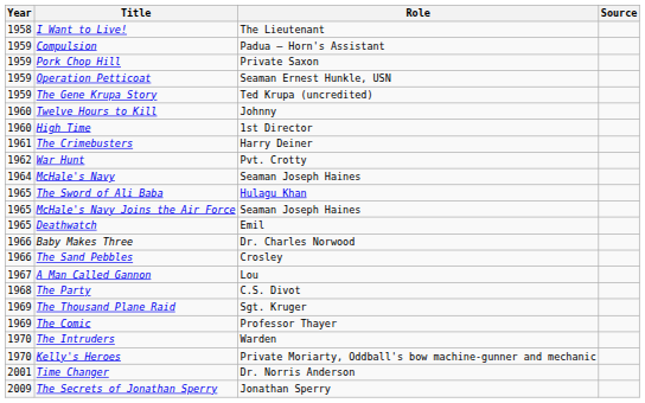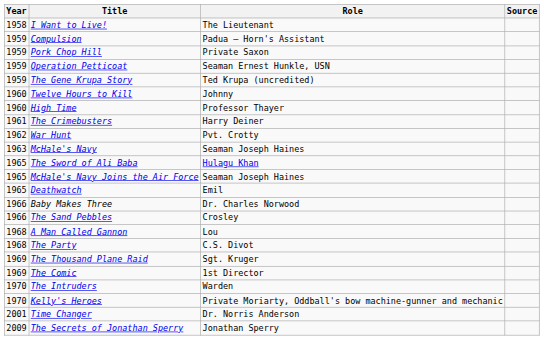 <table class="wikitable sortable">
 <tr>
 <th>Year</th>
 <th>Title</th>
 <th>Role</th>
 <th>Source</th>
 </tr>
 <tr>
 <td>1958</td>
 <td><em><a href='#'>I Want to Live!</a></em></td>
 <td>The Lieutenant</td>
 <td></td>
 </tr>
 <tr>
 <td>1959</td>
 <td><em><a href='#'>Compulsion</a></em></td>
 <td>Padua – Horn's Assistant</td>
 <td></td>
 </tr>
 <tr>
 <td>1959</td>
 <td><em><a href='#'>Pork Chop Hill</a></em></td>
 <td>Private Saxon</td>
 <td></td>
 </tr>
 <tr>
 <td>1959</td>
 <td><em><a href='#'>Operation Petticoat</a></em></td>
 <td>Seaman Ernest Hunkle, USN</td>
 <td></td>
 </tr>
 <tr>
 <td>1959</td>
 <td><em><a href='#'>The Gene Krupa Story</a></em></td>
 <td>Ted Krupa (uncredited)</td>
 <td></td>
 </tr>
 <tr>
 <td>1960</td>
 <td><em><a href='#'>Twelve Hours to Kill</a></em></td>
 <td>Johnny</td>
 <td></td>
 </tr>
 <tr>
 <td>1960</td>
 <td><em><a href='#'>High Time</a></em></td>
-<td>1st Director</td>
+<td>Professor Thayer</td>
 <td></td>
 </tr>
 <tr>
 <td>1961</td>
 <td><em><a href='#'>The Crimebusters</a></em></td>
 <td>Harry Deiner</td>
 <td></td>
 </tr>
 <tr>
 <td>1962</td>
 <td><em><a href='#'>War Hunt</a></em></td>
 <td>Pvt. Crotty</td>
 <td></td>
 </tr>
 <tr>
-<td>1964</td>
+<td>1963</td>
 <td><em><a href='#'>McHale's Navy</a></em></td>
 <td>Seaman Joseph Haines</td>
 <td></td>
 </tr>
 <tr>
 <td>1965</td>
 <td><em><a href='#'>The Sword of Ali Baba</a></em></td>
 <td><a href='#'>Hulagu Khan</a></td>
 <td></td>
 </tr>
 <tr>
 <td>1965</td>
 <td><em><a href='#'>McHale's Navy Joins the Air Force</a></em></td>
 <td>Seaman Joseph Haines</td>
 <td></td>
 </tr>
 <tr>
 <td>1965</td>
 <td><em><a href='#'>Deathwatch</a></em></td>
 <td>Emil</td>
 <td></td>
 </tr>
 <tr>
 <td>1966</td>
 <td><em>Baby Makes Three</em></td>
 <td>Dr. Charles Norwood</td>
 <td></td>
 </tr>
 <tr>
 <td>1966</td>
 <td><em><a href='#'>The Sand Pebbles</a></em></td>
 <td>Crosley</td>
 <td></td>
 </tr>
 <tr>
-<td>1967</td>
+<td>1968</td>
 <td><em><a href='#'>A Man Called Gannon</a></em></td>
 <td>Lou</td>
 <td></td>
 </tr>
 <tr>
 <td>1968</td>
 <td><em><a href='#'>The Party</a></em></td>
 <td>C.S. Divot</td>
 <td></td>
 </tr>
 <tr>
 <td>1969</td>
 <td><em><a href='#'>The Thousand Plane Raid</a></em></td>
 <td>Sgt. Kruger</td>
 <td></td>
 </tr>
 <tr>
 <td>1969</td>
 <td><em><a href='#'>The Comic</a></em></td>
-<td>Professor Thayer</td>
+<td>1st Director</td>
 <td></td>
 </tr>
 <tr>
 <td>1970</td>
 <td><em><a href='#'>The Intruders</a></em></td>
 <td>Warden</td>
 <td></td>
 </tr>
 <tr>
 <td>1970</td>
 <td><em><a href='#'>Kelly's Heroes</a></em></td>
 <td>Private Moriarty, Oddball's bow machine-gunner and mechanic</td>
 <td></td>
 </tr>
 <tr>
 <td>2001</td>
 <td><em><a href='#'>Time Changer</a></em></td>
 <td>Dr. Norris Anderson</td>
 <td></td>
 </tr>
 <tr>
 <td>2009</td>
 <td><em><a href='#'>The Secrets of Jonathan Sperry</a></em></td>
 <td>Jonathan Sperry</td>
 <td></td>
 </tr>
 </table>
